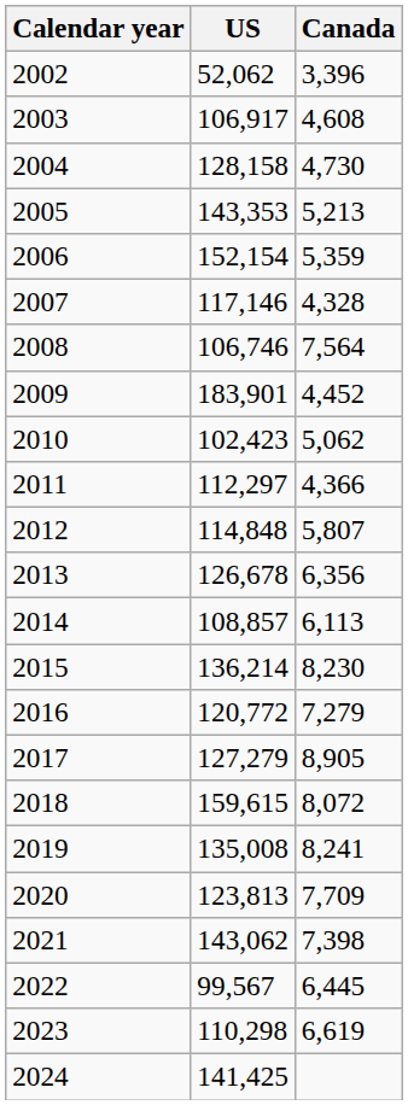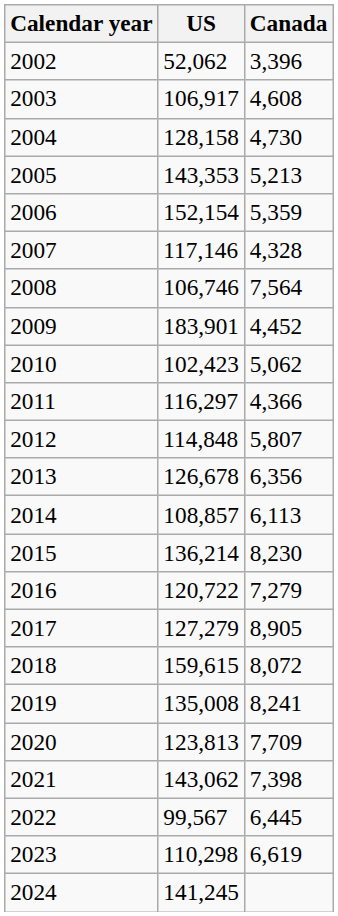 <table class="wikitable" style="font-size:97%" wikitable>
 <tr>
 <th>Calendar year</th>
 <th>US</th>
 <th>Canada</th>
 </tr>
 <tr>
 <td>2002</td>
 <td>52,062</td>
 <td>3,396</td>
 </tr>
 <tr>
 <td>2003</td>
 <td>106,917</td>
 <td>4,608</td>
 </tr>
 <tr>
 <td>2004</td>
 <td>128,158</td>
 <td>4,730</td>
 </tr>
 <tr>
 <td>2005</td>
 <td>143,353</td>
 <td>5,213</td>
 </tr>
 <tr>
 <td>2006</td>
 <td>152,154</td>
 <td>5,359</td>
 </tr>
 <tr>
 <td>2007</td>
 <td>117,146</td>
 <td>4,328</td>
 </tr>
 <tr>
 <td>2008</td>
 <td>106,746</td>
 <td>7,564</td>
 </tr>
 <tr>
 <td>2009</td>
 <td>183,901</td>
 <td>4,452</td>
 </tr>
 <tr>
 <td>2010</td>
 <td>102,423</td>
 <td>5,062</td>
 </tr>
 <tr>
 <td>2011</td>
-<td>112,297</td>
+<td>116,297</td>
 <td>4,366</td>
 </tr>
 <tr>
 <td>2012</td>
 <td>114,848</td>
 <td>5,807</td>
 </tr>
 <tr>
 <td>2013</td>
 <td>126,678</td>
 <td>6,356</td>
 </tr>
 <tr>
 <td>2014</td>
 <td>108,857</td>
 <td>6,113</td>
 </tr>
 <tr>
 <td>2015</td>
 <td>136,214</td>
 <td>8,230</td>
 </tr>
 <tr>
 <td>2016</td>
-<td>120,772</td>
+<td>120,722</td>
 <td>7,279</td>
 </tr>
 <tr>
 <td>2017</td>
 <td>127,279</td>
 <td>8,905</td>
 </tr>
 <tr>
 <td>2018</td>
 <td>159,615</td>
 <td>8,072</td>
 </tr>
 <tr>
 <td>2019</td>
 <td>135,008</td>
 <td>8,241</td>
 </tr>
 <tr>
 <td>2020</td>
 <td>123,813</td>
 <td>7,709</td>
 </tr>
 <tr>
 <td>2021</td>
 <td>143,062</td>
 <td>7,398</td>
 </tr>
 <tr>
 <td>2022</td>
 <td>99,567</td>
 <td>6,445</td>
 </tr>
 <tr>
 <td>2023</td>
 <td>110,298</td>
 <td>6,619</td>
 </tr>
 <tr>
 <td>2024</td>
-<td>141,425</td>
+<td>141,245</td>
 <td></td>
 </tr>
 </table>
